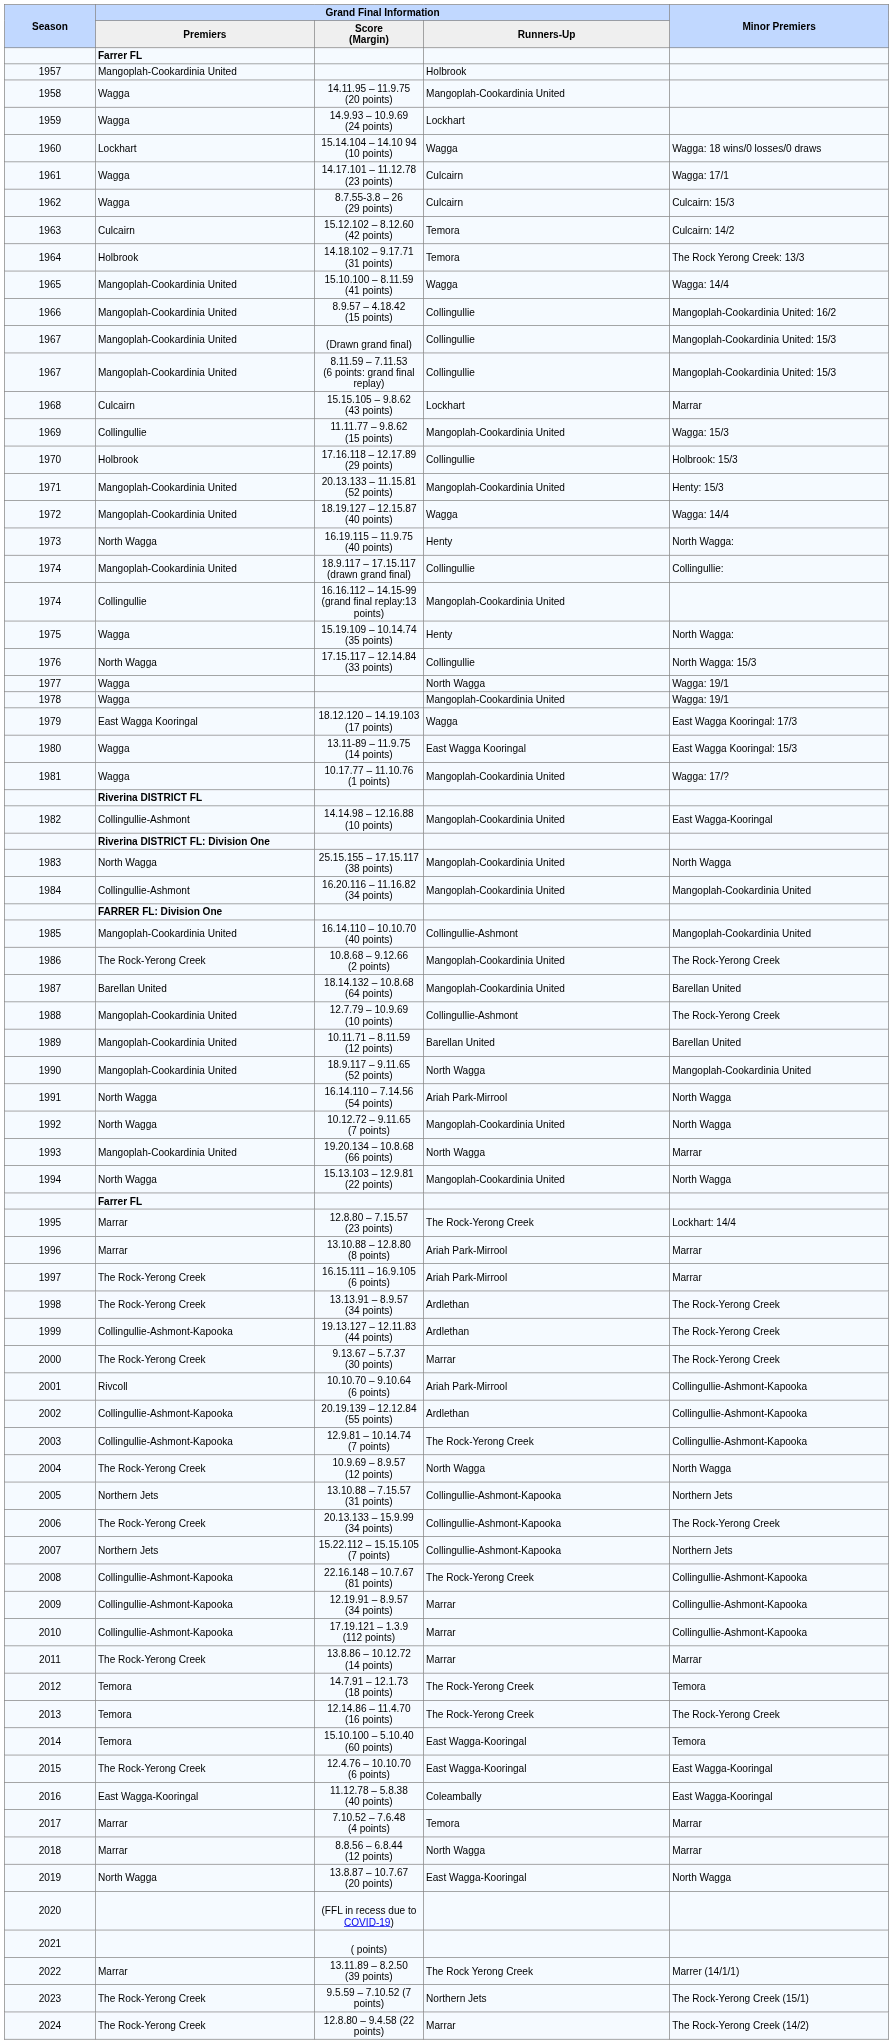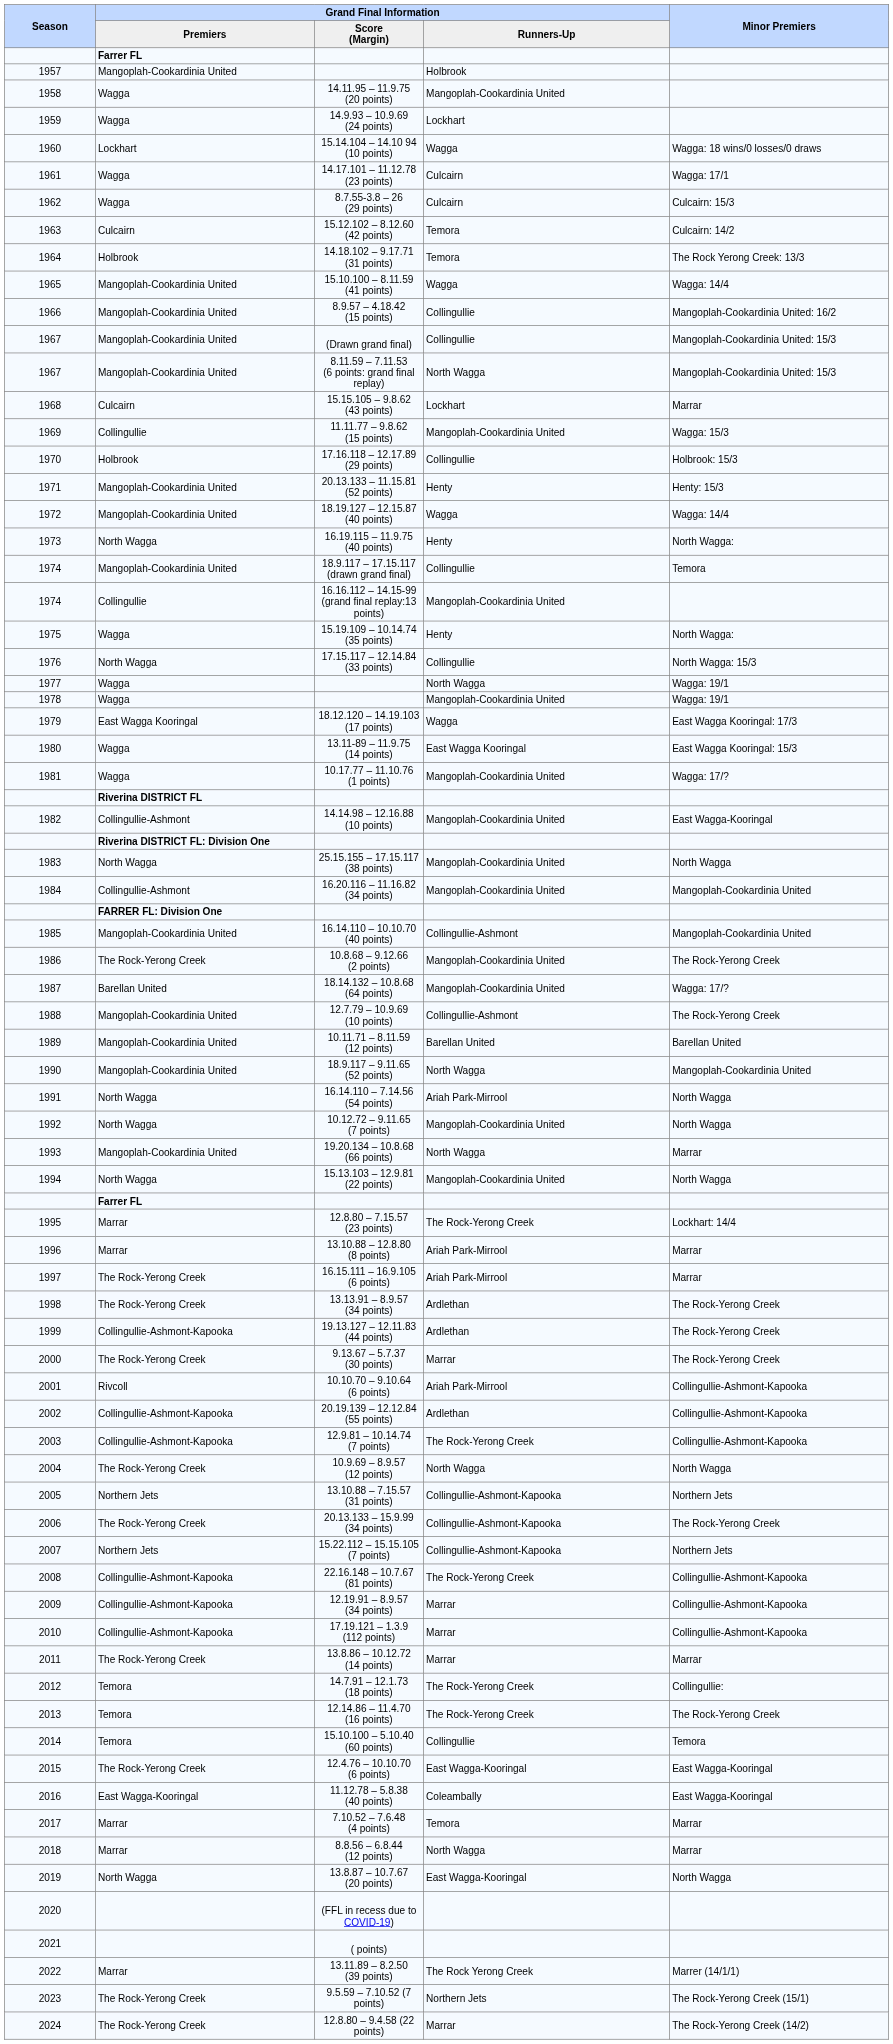 <table border=1 style="border-collapse:collapse; font-size:90%;" cellpadding=3 cellspacing=0>
 <tr style="background:#c1d8ff;">
 <th rowspan="2" style="width:10%;">Season</th>
 <th colspan="3">Grand Final Information</th>
 <th rowspan="2" style="width:24%;">Minor Premiers</th>
 </tr>
 <tr style="background:#efefef;">
 <th style="width:24%;">Premiers</th>
 <th style="width:12%;">Score<br>(Margin)</th>
 <th style="width:27%;">Runners-Up</th>
 </tr>
 <tr style="text-align:center; background:#f5faff;">
 <td></td>
 <td align=left><strong>Farrer FL</strong></td>
 <td></td>
 <td align=left></td>
 <td align=left></td>
 </tr>
 <tr style="text-align:center; background:#f5faff;">
 <td>1957</td>
 <td align=left>Mangoplah-Cookardinia United</td>
 <td></td>
 <td align=left>Holbrook</td>
 <td align=left></td>
 </tr>
 <tr style="text-align:center; background:#f5faff;">
 <td>1958</td>
 <td align=left>Wagga</td>
 <td>14.11.95 – 11.9.75<br>(20 points)</td>
 <td align=left>Mangoplah-Cookardinia United</td>
 <td align=left></td>
 </tr>
 <tr style="text-align:center; background:#f5faff;">
 <td>1959</td>
 <td align=left>Wagga</td>
 <td>14.9.93 – 10.9.69<br>(24 points)</td>
 <td align=left>Lockhart</td>
 <td align=left></td>
 </tr>
 <tr style="text-align:center; background:#f5faff;">
 <td>1960</td>
 <td align=left>Lockhart</td>
 <td>15.14.104 – 14.10 94<br>(10 points)</td>
 <td align=left>Wagga</td>
 <td align=left>Wagga: 18 wins/0 losses/0 draws</td>
 </tr>
 <tr style="text-align:center; background:#f5faff;">
 <td>1961</td>
 <td align=left>Wagga</td>
 <td>14.17.101 – 11.12.78<br>(23 points)</td>
 <td align=left>Culcairn</td>
 <td align=left>Wagga: 17/1</td>
 </tr>
 <tr style="text-align:center; background:#f5faff;">
 <td>1962</td>
 <td align=left>Wagga</td>
 <td>8.7.55-3.8 – 26<br>(29 points)</td>
 <td align=left>Culcairn</td>
 <td align=left>Culcairn: 15/3</td>
 </tr>
 <tr style="text-align:center; background:#f5faff;">
 <td>1963</td>
 <td align=left>Culcairn</td>
 <td>15.12.102 – 8.12.60<br>(42 points)</td>
 <td align=left>Temora</td>
 <td align=left>Culcairn: 14/2</td>
 </tr>
 <tr style="text-align:center; background:#f5faff;">
 <td>1964</td>
 <td align=left>Holbrook</td>
 <td>14.18.102 – 9.17.71<br>(31 points)</td>
 <td align=left>Temora</td>
 <td align=left>The Rock Yerong Creek: 13/3</td>
 </tr>
 <tr style="text-align:center; background:#f5faff;">
 <td>1965</td>
 <td align=left>Mangoplah-Cookardinia United</td>
 <td>15.10.100 – 8.11.59<br>(41 points)</td>
 <td align=left>Wagga</td>
 <td align=left>Wagga: 14/4</td>
 </tr>
 <tr style="text-align:center; background:#f5faff;">
 <td>1966</td>
 <td align=left>Mangoplah-Cookardinia United</td>
 <td>8.9.57 – 4.18.42<br>(15 points)</td>
 <td align=left>Collingullie</td>
 <td align=left>Mangoplah-Cookardinia United: 16/2</td>
 </tr>
 <tr style="text-align:center; background:#f5faff;">
 <td>1967</td>
 <td align=left>Mangoplah-Cookardinia United</td>
 <td><br>(Drawn grand final)</td>
 <td align=left>Collingullie</td>
 <td align=left>Mangoplah-Cookardinia United: 15/3</td>
 </tr>
 <tr style="text-align:center; background:#f5faff;">
 <td>1967</td>
 <td align=left>Mangoplah-Cookardinia United</td>
 <td>8.11.59 – 7.11.53<br>(6 points: grand final replay)</td>
-<td align=left>Collingullie</td>
+<td align=left>North Wagga</td>
 <td align=left>Mangoplah-Cookardinia United: 15/3</td>
 </tr>
 <tr style="text-align:center; background:#f5faff;">
 <td>1968</td>
 <td align=left>Culcairn</td>
 <td>15.15.105 – 9.8.62<br>(43 points)</td>
 <td align=left>Lockhart</td>
 <td align=left>Marrar</td>
 </tr>
 <tr style="text-align:center; background:#f5faff;">
 <td>1969</td>
 <td align=left>Collingullie</td>
 <td>11.11.77 – 9.8.62<br>(15 points)</td>
 <td align=left>Mangoplah-Cookardinia United</td>
 <td align=left>Wagga: 15/3</td>
 </tr>
 <tr style="text-align:center; background:#f5faff;">
 <td>1970</td>
 <td align=left>Holbrook</td>
 <td>17.16.118 – 12.17.89<br>(29 points)</td>
 <td align=left>Collingullie</td>
 <td align=left>Holbrook: 15/3</td>
 </tr>
 <tr style="text-align:center; background:#f5faff;">
 <td>1971</td>
 <td align=left>Mangoplah-Cookardinia United</td>
 <td>20.13.133 – 11.15.81<br>(52 points)</td>
-<td align=left>Mangoplah-Cookardinia United</td>
+<td align=left>Henty</td>
 <td align=left>Henty: 15/3</td>
 </tr>
 <tr style="text-align:center; background:#f5faff;">
 <td>1972</td>
 <td align=left>Mangoplah-Cookardinia United</td>
 <td>18.19.127 – 12.15.87<br>(40 points)</td>
 <td align=left>Wagga</td>
 <td align=left>Wagga: 14/4</td>
 </tr>
 <tr style="text-align:center; background:#f5faff;">
 <td>1973</td>
 <td align=left>North Wagga</td>
 <td>16.19.115 – 11.9.75<br>(40 points)</td>
 <td align=left>Henty</td>
 <td align=left>North Wagga:</td>
 </tr>
 <tr style="text-align:center; background:#f5faff;">
 <td>1974</td>
 <td align=left>Mangoplah-Cookardinia United</td>
 <td>18.9.117 – 17.15.117<br>(drawn grand final)</td>
 <td align=left>Collingullie</td>
-<td align=left>Collingullie:</td>
+<td align=left>Temora</td>
 </tr>
 <tr style="text-align:center; background:#f5faff;">
 <td>1974</td>
 <td align=left>Collingullie</td>
 <td>16.16.112 – 14.15-99<br>(grand final replay:13 points)</td>
 <td align=left>Mangoplah-Cookardinia United</td>
 <td align=left></td>
 </tr>
 <tr style="text-align:center; background:#f5faff;">
 <td>1975</td>
 <td align=left>Wagga</td>
 <td>15.19.109 – 10.14.74<br>(35 points)</td>
 <td align=left>Henty</td>
 <td align=left>North Wagga:</td>
 </tr>
 <tr style="text-align:center; background:#f5faff;">
 <td>1976</td>
 <td align=left>North Wagga</td>
 <td>17.15.117 – 12.14.84<br>(33 points)</td>
 <td align=left>Collingullie</td>
 <td align=left>North Wagga: 15/3</td>
 </tr>
 <tr style="text-align:center; background:#f5faff;">
 <td>1977</td>
 <td align=left>Wagga</td>
 <td></td>
 <td align=left>North Wagga</td>
 <td align=left>Wagga: 19/1</td>
 </tr>
 <tr style="text-align:center; background:#f5faff;">
 <td>1978</td>
 <td align=left>Wagga</td>
 <td></td>
 <td align=left>Mangoplah-Cookardinia United</td>
 <td align=left>Wagga: 19/1</td>
 </tr>
 <tr style="text-align:center; background:#f5faff;">
 <td>1979</td>
 <td align=left>East Wagga Kooringal</td>
 <td>18.12.120 – 14.19.103<br>(17 points)</td>
 <td align=left>Wagga</td>
 <td align=left>East Wagga Kooringal: 17/3</td>
 </tr>
 <tr style="text-align:center; background:#f5faff;">
 <td>1980</td>
 <td align=left>Wagga</td>
 <td>13.11-89 – 11.9.75<br>(14 points)</td>
 <td align=left>East Wagga Kooringal</td>
 <td align=left>East Wagga Kooringal: 15/3</td>
 </tr>
 <tr style="text-align:center; background:#f5faff;">
 <td>1981</td>
 <td align=left>Wagga</td>
 <td>10.17.77 – 11.10.76<br>(1 points)</td>
 <td align=left>Mangoplah-Cookardinia United</td>
 <td align=left>Wagga: 17/?</td>
 </tr>
 <tr style="text-align:center; background:#f5faff;">
 <td></td>
 <td align=left><strong> Riverina DISTRICT FL</strong></td>
 <td></td>
 <td align=left></td>
 <td align=left></td>
 </tr>
 <tr style="text-align:center; background:#f5faff;">
 <td>1982</td>
 <td align=left>Collingullie-Ashmont</td>
 <td>14.14.98 – 12.16.88<br>(10 points)</td>
 <td align=left>Mangoplah-Cookardinia United</td>
 <td align=left>East Wagga-Kooringal</td>
 </tr>
 <tr style="text-align:center; background:#f5faff;">
 <td></td>
 <td align=left><strong> Riverina DISTRICT FL: Division One</strong></td>
 <td></td>
 <td align=left></td>
 <td align=left></td>
 </tr>
 <tr style="text-align:center; background:#f5faff;">
 <td>1983</td>
 <td align=left>North Wagga</td>
 <td>25.15.155 – 17.15.117<br>(38 points)</td>
 <td align=left>Mangoplah-Cookardinia United</td>
 <td align=left>North Wagga</td>
 </tr>
 <tr style="text-align:center; background:#f5faff;">
 <td>1984</td>
 <td align=left>Collingullie-Ashmont</td>
 <td>16.20.116 – 11.16.82<br>(34 points)</td>
 <td align=left>Mangoplah-Cookardinia United</td>
 <td align=left>Mangoplah-Cookardinia United</td>
 </tr>
 <tr style="text-align:center; background:#f5faff;">
 <td></td>
 <td align=left><strong> FARRER FL: Division One</strong></td>
 <td></td>
 <td align=left></td>
 <td align=left></td>
 </tr>
 <tr style="text-align:center; background:#f5faff;">
 <td>1985</td>
 <td align=left>Mangoplah-Cookardinia United</td>
 <td>16.14.110 – 10.10.70<br>(40 points)</td>
 <td align=left>Collingullie-Ashmont</td>
 <td align=left>Mangoplah-Cookardinia United</td>
 </tr>
 <tr style="text-align:center; background:#f5faff;">
 <td>1986</td>
 <td align=left>The Rock-Yerong Creek</td>
 <td>10.8.68 – 9.12.66<br>(2 points)</td>
 <td align=left>Mangoplah-Cookardinia United</td>
 <td align=left>The Rock-Yerong Creek</td>
 </tr>
 <tr style="text-align:center; background:#f5faff;">
 <td>1987</td>
 <td align=left>Barellan United</td>
 <td>18.14.132 – 10.8.68<br>(64 points)</td>
 <td align=left>Mangoplah-Cookardinia United</td>
-<td align=left>Barellan United</td>
+<td align=left>Wagga: 17/?</td>
 </tr>
 <tr style="text-align:center; background:#f5faff;">
 <td>1988</td>
 <td align=left>Mangoplah-Cookardinia United</td>
 <td>12.7.79 – 10.9.69<br>(10 points)</td>
 <td align=left>Collingullie-Ashmont</td>
 <td align=left>The Rock-Yerong Creek</td>
 </tr>
 <tr style="text-align:center; background:#f5faff;">
 <td>1989</td>
 <td align=left>Mangoplah-Cookardinia United</td>
 <td>10.11.71 – 8.11.59<br>(12 points)</td>
 <td align=left>Barellan United</td>
 <td align=left>Barellan United</td>
 </tr>
 <tr style="text-align:center; background:#f5faff;">
 <td>1990</td>
 <td align=left>Mangoplah-Cookardinia United</td>
 <td>18.9.117 – 9.11.65<br>(52 points)</td>
 <td align=left>North Wagga</td>
 <td align=left>Mangoplah-Cookardinia United</td>
 </tr>
 <tr style="text-align:center; background:#f5faff;">
 <td>1991</td>
 <td align=left>North Wagga</td>
 <td>16.14.110 – 7.14.56<br>(54 points)</td>
 <td align=left>Ariah Park-Mirrool</td>
 <td align=left>North Wagga</td>
 </tr>
 <tr style="text-align:center; background:#f5faff;">
 <td>1992</td>
 <td align=left>North Wagga</td>
 <td>10.12.72 – 9.11.65<br>(7 points)</td>
 <td align=left>Mangoplah-Cookardinia United</td>
 <td align=left>North Wagga</td>
 </tr>
 <tr style="text-align:center; background:#f5faff;">
 <td>1993</td>
 <td align=left>Mangoplah-Cookardinia United</td>
 <td>19.20.134 – 10.8.68<br>(66 points)</td>
 <td align=left>North Wagga</td>
 <td align=left>Marrar</td>
 </tr>
 <tr style="text-align:center; background:#f5faff;">
 <td>1994</td>
 <td align=left>North Wagga</td>
 <td>15.13.103 – 12.9.81<br>(22 points)</td>
 <td align=left>Mangoplah-Cookardinia United</td>
 <td align=left>North Wagga</td>
 </tr>
 <tr style="text-align:center; background:#f5faff;">
 <td></td>
 <td align=left><strong> Farrer FL</strong></td>
 <td></td>
 <td align=left></td>
 <td align=left></td>
 </tr>
 <tr style="text-align:center; background:#f5faff;">
 <td>1995</td>
 <td align=left>Marrar</td>
 <td>12.8.80 – 7.15.57<br>(23 points)</td>
 <td align=left>The Rock-Yerong Creek</td>
 <td align=left>Lockhart: 14/4</td>
 </tr>
 <tr style="text-align:center; background:#f5faff;">
 <td>1996</td>
 <td align=left>Marrar</td>
 <td>13.10.88 – 12.8.80<br>(8 points)</td>
 <td align=left>Ariah Park-Mirrool</td>
 <td align=left>Marrar</td>
 </tr>
 <tr style="text-align:center; background:#f5faff;">
 <td>1997</td>
 <td align=left>The Rock-Yerong Creek</td>
 <td>16.15.111 – 16.9.105<br>(6 points)</td>
 <td align=left>Ariah Park-Mirrool</td>
 <td align=left>Marrar</td>
 </tr>
 <tr style="text-align:center; background:#f5faff;">
 <td>1998</td>
 <td align=left>The Rock-Yerong Creek</td>
 <td>13.13.91 – 8.9.57<br>(34 points)</td>
 <td align=left>Ardlethan</td>
 <td align=left>The Rock-Yerong Creek</td>
 </tr>
 <tr style="text-align:center; background:#f5faff;">
 <td>1999</td>
 <td align=left>Collingullie-Ashmont-Kapooka</td>
 <td>19.13.127 – 12.11.83<br>(44 points)</td>
 <td align=left>Ardlethan</td>
 <td align=left>The Rock-Yerong Creek</td>
 </tr>
 <tr style="text-align:center; background:#f5faff;">
 <td>2000</td>
 <td align=left>The Rock-Yerong Creek</td>
 <td>9.13.67 – 5.7.37<br>(30 points)</td>
 <td align=left>Marrar</td>
 <td align=left>The Rock-Yerong Creek</td>
 </tr>
 <tr style="text-align:center; background:#f5faff;">
 <td>2001</td>
 <td align=left>Rivcoll</td>
 <td>10.10.70 – 9.10.64<br>(6 points)</td>
 <td align=left>Ariah Park-Mirrool</td>
 <td align=left>Collingullie-Ashmont-Kapooka</td>
 </tr>
 <tr style="text-align:center; background:#f5faff;">
 <td>2002</td>
 <td align=left>Collingullie-Ashmont-Kapooka</td>
 <td>20.19.139 – 12.12.84<br>(55 points)</td>
 <td align=left>Ardlethan</td>
 <td align=left>Collingullie-Ashmont-Kapooka</td>
 </tr>
 <tr style="text-align:center; background:#f5faff;">
 <td>2003</td>
 <td align=left>Collingullie-Ashmont-Kapooka</td>
 <td>12.9.81 – 10.14.74<br>(7 points)</td>
 <td align=left>The Rock-Yerong Creek</td>
 <td align=left>Collingullie-Ashmont-Kapooka</td>
 </tr>
 <tr style="text-align:center; background:#f5faff;">
 <td>2004</td>
 <td align=left>The Rock-Yerong Creek</td>
 <td>10.9.69 – 8.9.57<br>(12 points)</td>
 <td align=left>North Wagga</td>
 <td align=left>North Wagga</td>
 </tr>
 <tr style="text-align:center; background:#f5faff;">
 <td>2005</td>
 <td align=left>Northern Jets</td>
 <td>13.10.88 – 7.15.57<br>(31 points)</td>
 <td align=left>Collingullie-Ashmont-Kapooka</td>
 <td align=left>Northern Jets</td>
 </tr>
 <tr style="text-align:center; background:#f5faff;">
 <td>2006</td>
 <td align=left>The Rock-Yerong Creek</td>
 <td>20.13.133 – 15.9.99<br>(34 points)</td>
 <td align=left>Collingullie-Ashmont-Kapooka</td>
 <td align=left>The Rock-Yerong Creek</td>
 </tr>
 <tr style="text-align:center; background:#f5faff;">
 <td>2007</td>
 <td align=left>Northern Jets</td>
 <td>15.22.112 – 15.15.105<br>(7 points)</td>
 <td align=left>Collingullie-Ashmont-Kapooka</td>
 <td align=left>Northern Jets</td>
 </tr>
 <tr style="text-align:center; background:#f5faff;">
 <td>2008</td>
 <td align=left>Collingullie-Ashmont-Kapooka</td>
 <td>22.16.148 – 10.7.67<br>(81 points)</td>
 <td align=left>The Rock-Yerong Creek</td>
 <td align=left>Collingullie-Ashmont-Kapooka</td>
 </tr>
 <tr style="text-align:center; background:#f5faff;">
 <td>2009</td>
 <td align=left>Collingullie-Ashmont-Kapooka</td>
 <td>12.19.91 – 8.9.57<br>(34 points)</td>
 <td align=left>Marrar</td>
 <td align=left>Collingullie-Ashmont-Kapooka</td>
 </tr>
 <tr style="text-align:center; background:#f5faff;">
 <td>2010</td>
 <td align=left>Collingullie-Ashmont-Kapooka</td>
 <td>17.19.121 – 1.3.9<br>(112 points)</td>
 <td align=left>Marrar</td>
 <td align=left>Collingullie-Ashmont-Kapooka</td>
 </tr>
 <tr style="text-align:center; background:#f5faff;">
 <td>2011</td>
 <td align=left>The Rock-Yerong Creek</td>
 <td>13.8.86 – 10.12.72<br>(14 points)</td>
 <td align=left>Marrar</td>
 <td align=left>Marrar</td>
 </tr>
 <tr style="text-align:center; background:#f5faff;">
 <td>2012</td>
 <td align=left>Temora</td>
 <td>14.7.91 – 12.1.73<br>(18 points)</td>
 <td align=left>The Rock-Yerong Creek</td>
-<td align=left>Temora</td>
+<td align=left>Collingullie:</td>
 </tr>
 <tr style="text-align:center; background:#f5faff;">
 <td>2013</td>
 <td align=left>Temora</td>
 <td>12.14.86 – 11.4.70<br>(16 points)</td>
 <td align=left>The Rock-Yerong Creek</td>
 <td align=left>The Rock-Yerong Creek</td>
 </tr>
 <tr style="text-align:center; background:#f5faff;">
 <td>2014</td>
 <td align=left>Temora</td>
 <td>15.10.100 – 5.10.40<br>(60 points)</td>
-<td align=left>East Wagga-Kooringal</td>
+<td align=left>Collingullie</td>
 <td align=left>Temora</td>
 </tr>
 <tr style="text-align:center; background:#f5faff;">
 <td>2015</td>
 <td align=left>The Rock-Yerong Creek</td>
 <td>12.4.76 – 10.10.70<br>(6 points)</td>
 <td align=left>East Wagga-Kooringal</td>
 <td align=left>East Wagga-Kooringal</td>
 </tr>
 <tr style="text-align:center; background:#f5faff;">
 <td>2016</td>
 <td align=left>East Wagga-Kooringal</td>
 <td>11.12.78 – 5.8.38<br>(40 points)</td>
 <td align=left>Coleambally</td>
 <td align=left>East Wagga-Kooringal</td>
 </tr>
 <tr style="text-align:center; background:#f5faff;">
 <td>2017</td>
 <td align=left>Marrar</td>
 <td>7.10.52 – 7.6.48<br>(4 points)</td>
 <td align=left>Temora</td>
 <td align=left>Marrar</td>
 </tr>
 <tr style="text-align:center; background:#f5faff;">
 <td>2018</td>
 <td align=left>Marrar</td>
 <td>8.8.56 – 6.8.44<br>(12 points)</td>
 <td align=left>North Wagga</td>
 <td align=left>Marrar</td>
 </tr>
 <tr style="text-align:center; background:#f5faff;">
 <td>2019</td>
 <td align=left>North Wagga</td>
 <td>13.8.87 – 10.7.67<br>(20 points)</td>
 <td align=left>East Wagga-Kooringal</td>
 <td align=left>North Wagga</td>
 </tr>
 <tr style="text-align:center; background:#f5faff;">
 <td>2020</td>
 <td align=left></td>
 <td><br>(FFL in recess due to <a href='#'>COVID-19</a>)</td>
 <td align=left></td>
 <td align=left></td>
 </tr>
 <tr style="text-align:center; background:#f5faff;">
 <td>2021</td>
 <td align=left></td>
 <td><br>( points)</td>
 <td align=left></td>
 <td align=left></td>
 </tr>
 <tr style="text-align:center; background:#f5faff;">
 <td>2022</td>
 <td align=left>Marrar</td>
 <td>13.11.89 – 8.2.50<br>(39 points)</td>
 <td align=left>The Rock Yerong Creek</td>
 <td align=left>Marrer (14/1/1)</td>
 </tr>
 <tr style="text-align:center; background:#f5faff;">
 <td>2023</td>
 <td align=left>The Rock-Yerong Creek</td>
 <td>9.5.59 – 7.10.52 (7 points)</td>
 <td align=left>Northern Jets</td>
 <td align=left>The Rock-Yerong Creek (15/1)</td>
 </tr>
 <tr style="text-align:center; background:#f5faff;">
 <td>2024</td>
 <td align=left>The Rock-Yerong Creek</td>
 <td>12.8.80 – 9.4.58 (22 points)</td>
 <td align=left>Marrar</td>
 <td align=left>The Rock-Yerong Creek (14/2)</td>
 </tr>
 </table>
